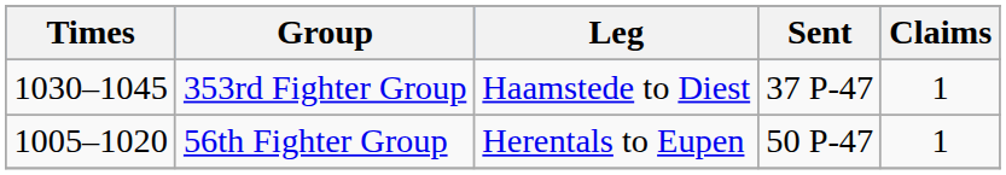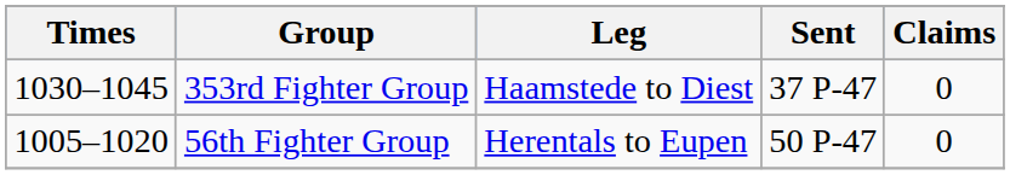 <table class="wikitable">
 <tr>
 </tr>
 <tr>
 </tr>
 <tr style="background: #3399ff;">
 <th>Times</th>
 <th>Group</th>
 <th>Leg</th>
 <th>Sent</th>
 <th>Claims</th>
 </tr>
 <tr>
 <td>1030–1045</td>
 <td><a href='#'>353rd Fighter Group</a></td>
 <td><a href='#'>Haamstede</a> to <a href='#'>Diest</a></td>
 <td align=center>37 P-47</td>
-<td align=center>1</td>
+<td align=center>0</td>
 </tr>
 <tr>
 <td>1005–1020</td>
 <td><a href='#'>56th Fighter Group</a></td>
 <td><a href='#'>Herentals</a> to <a href='#'>Eupen</a></td>
 <td align=center>50 P-47</td>
-<td align=center>1</td>
+<td align=center>0</td>
 </tr>
 <tr>
 </tr>
 </table>
